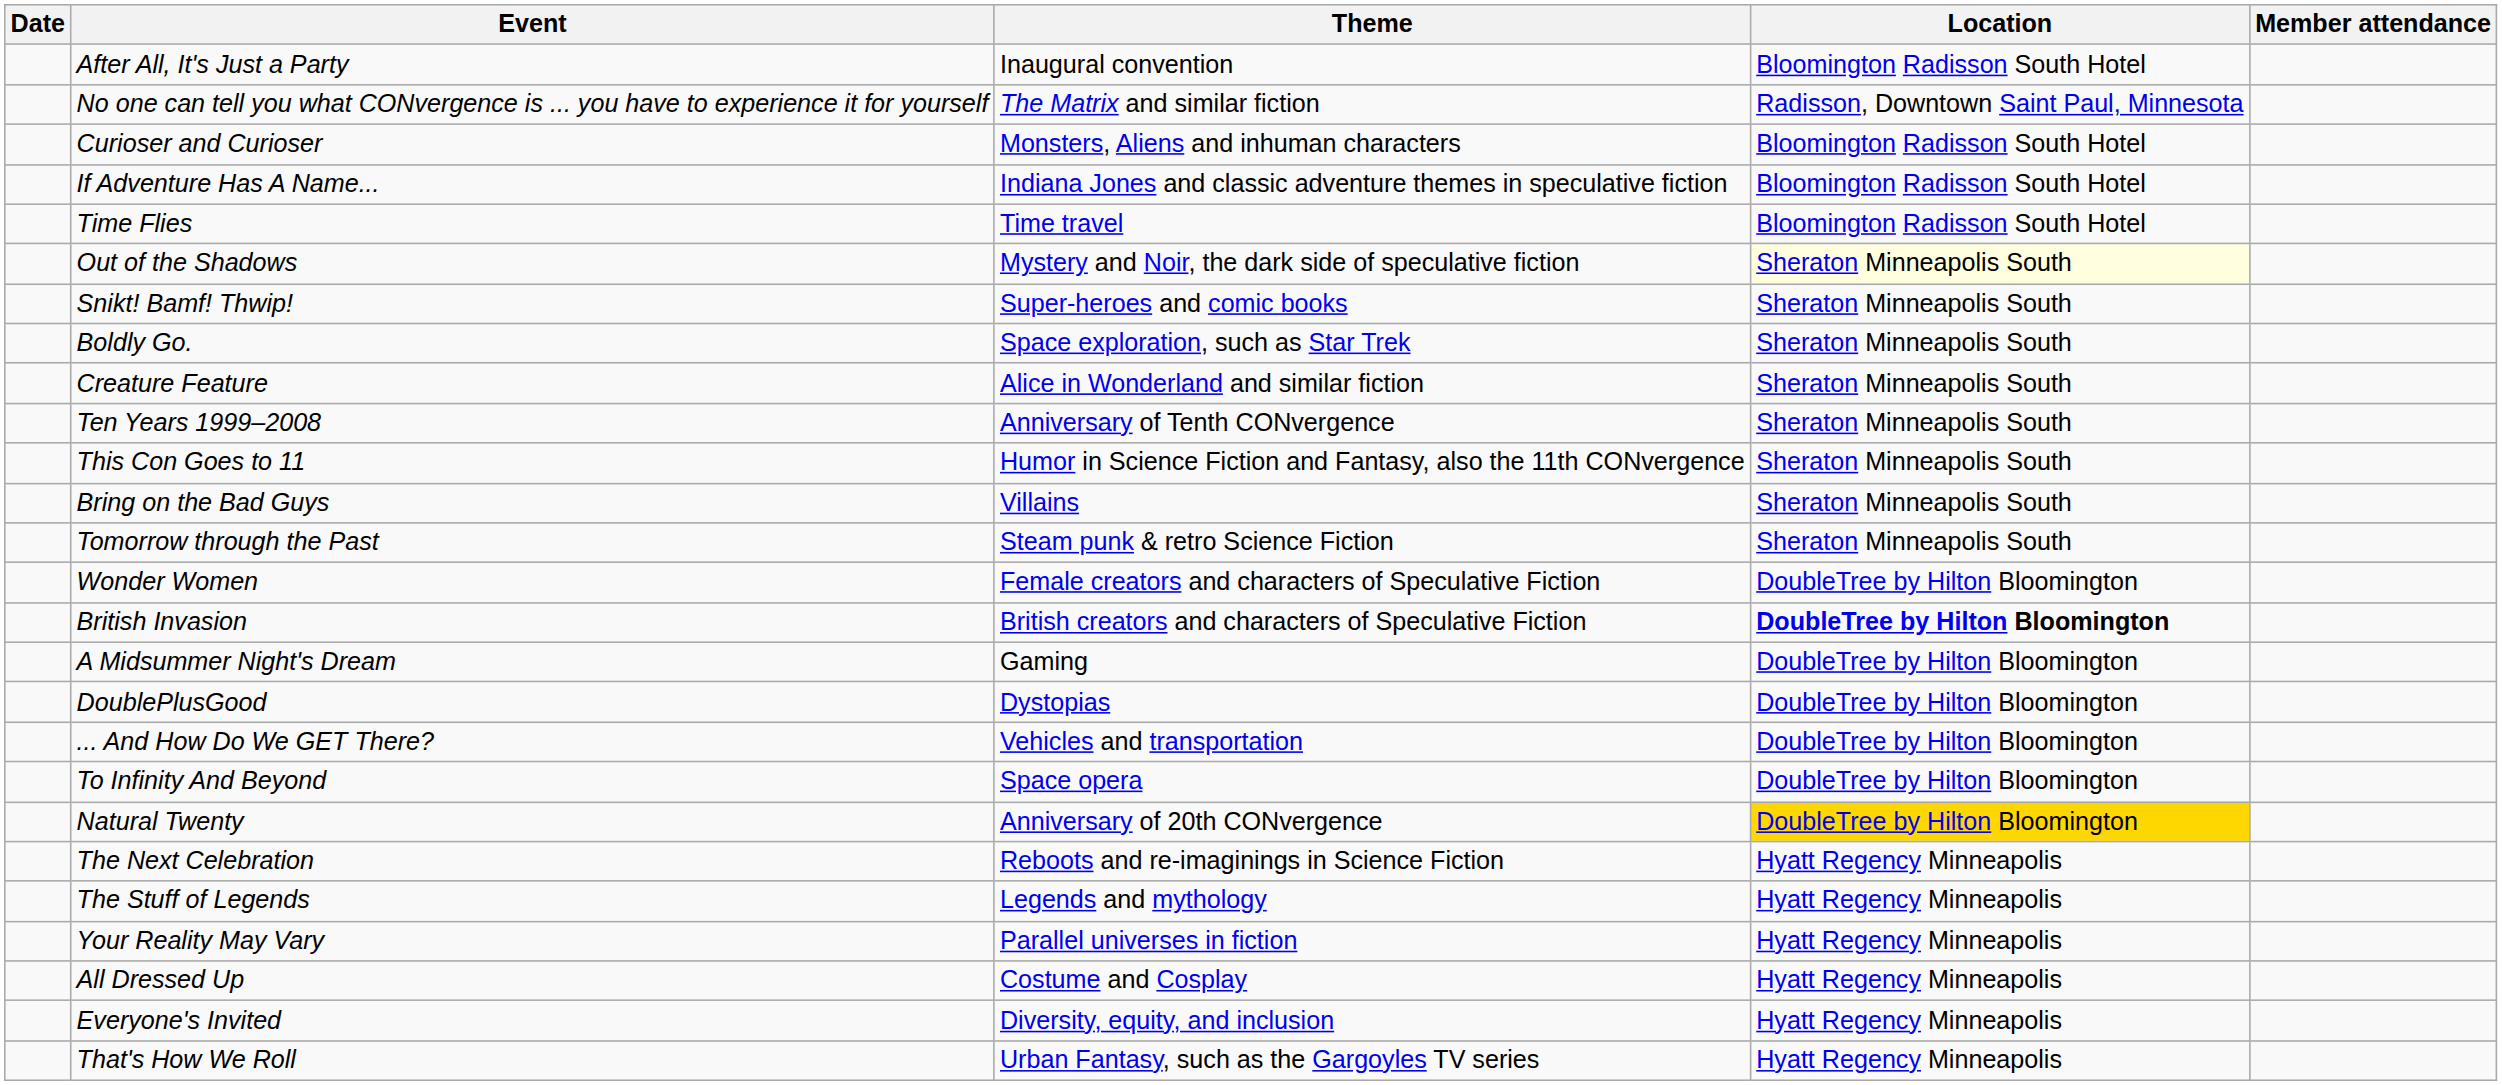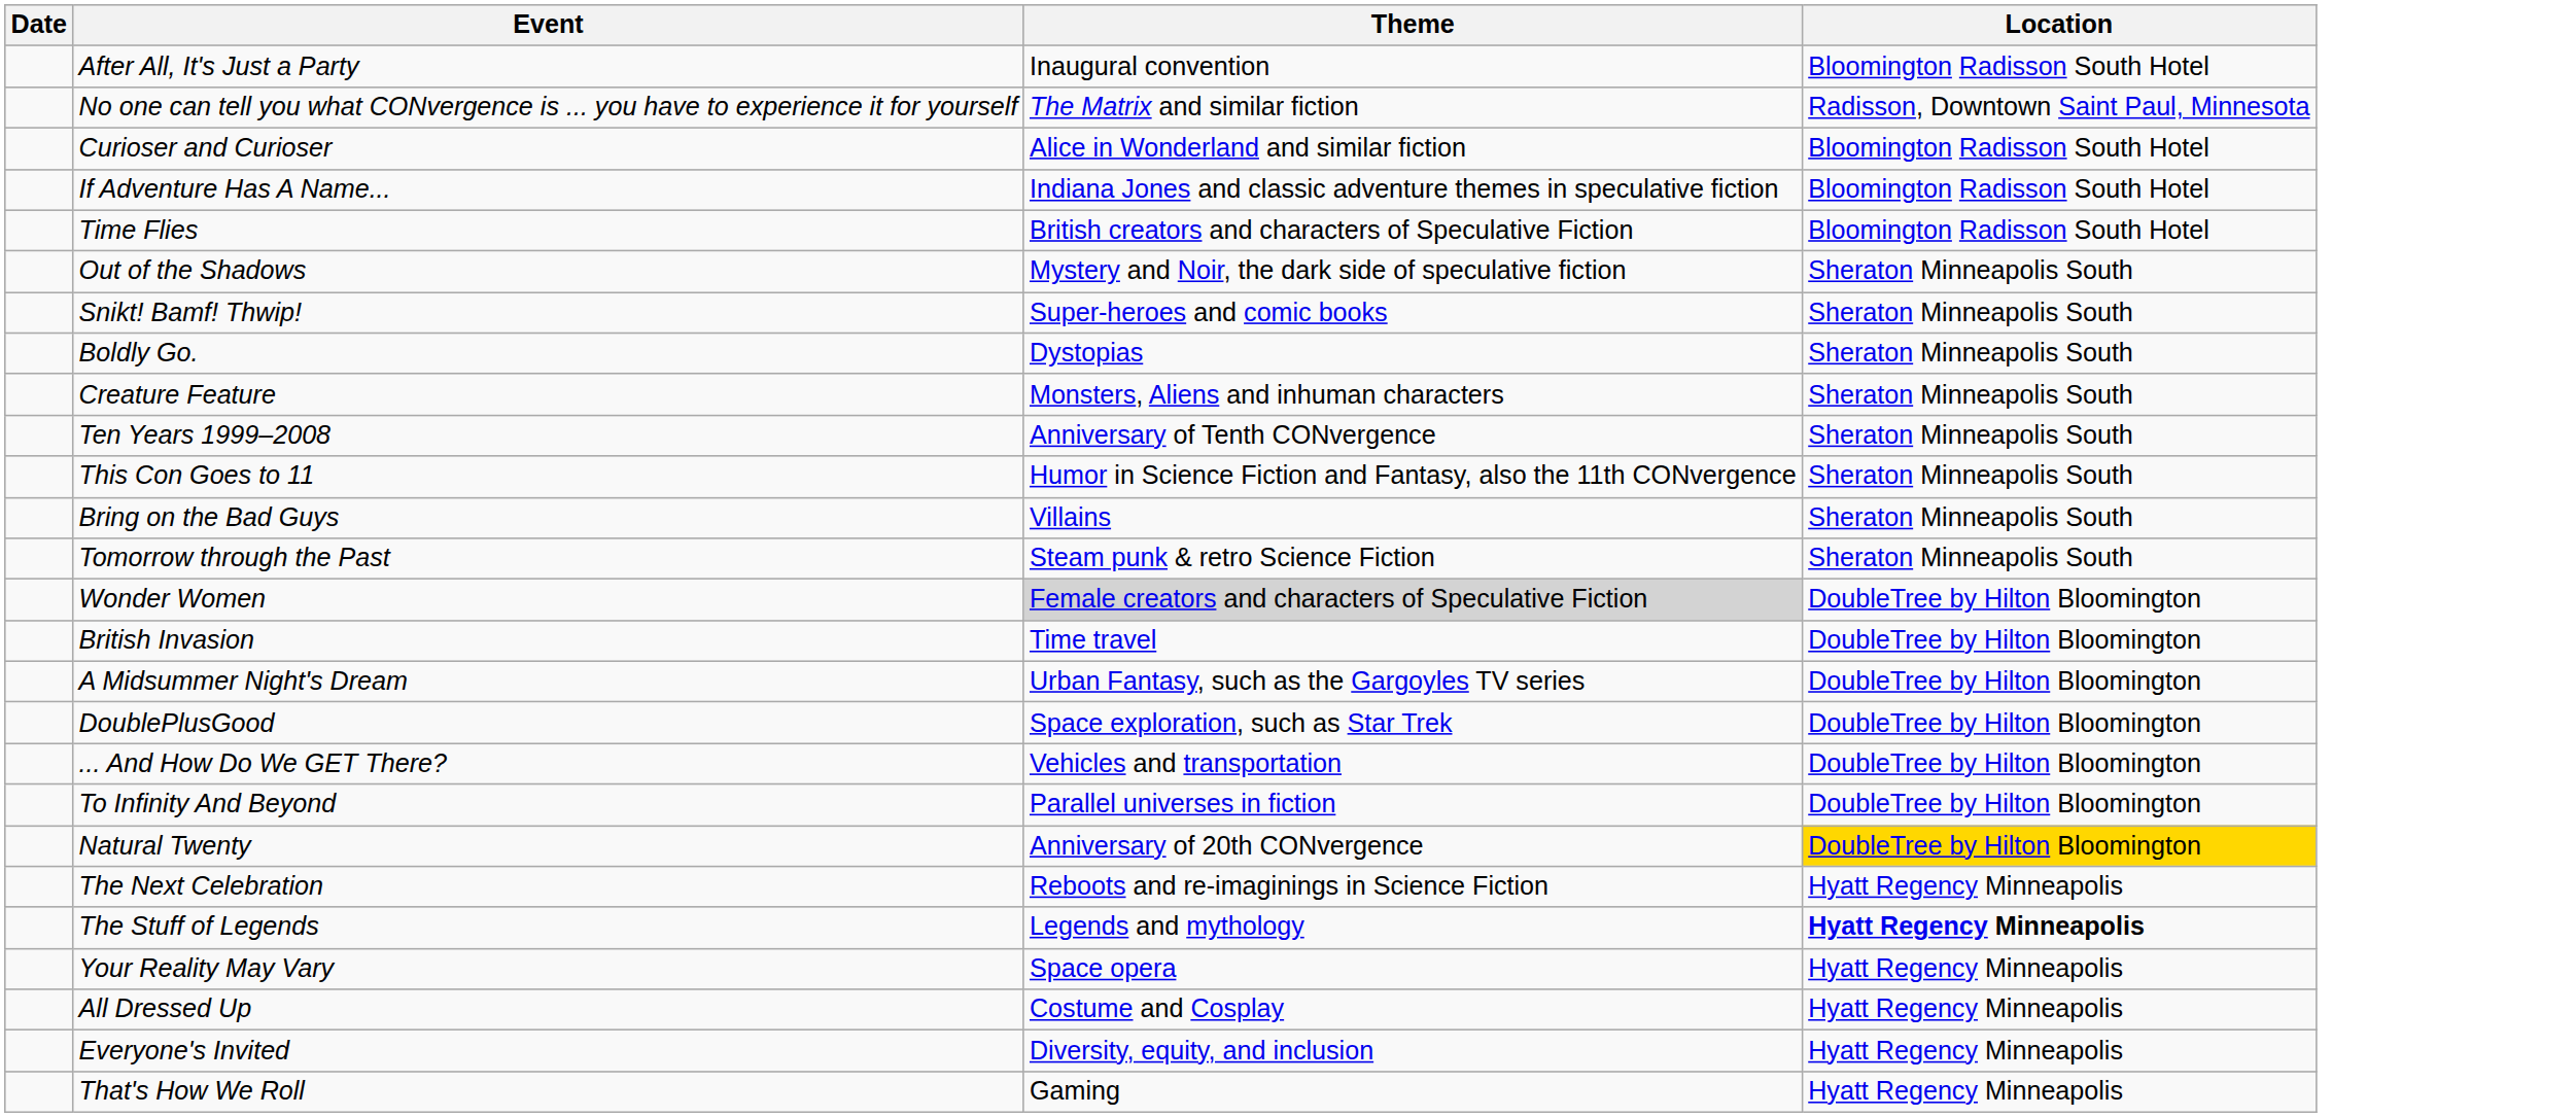 <table class="wikitable sortable mw-collapsible">
 <tr>
 <th>Date</th>
 <th class="unsortable">Event</th>
 <th class="unsortable">Theme</th>
 <th>Location</th>
-<th>Member attendance</th>
 </tr>
 <tr>
 <td></td>
 <td><em>After All, It's Just a Party</em></td>
 <td>Inaugural convention</td>
 <td><a href='#'>Bloomington</a> <a href='#'>Radisson</a> South Hotel</td>
-<td></td>
 </tr>
 <tr>
 <td></td>
 <td><em>No one can tell you what CONvergence is ... you have to experience it for yourself</em></td>
 <td><em><a href='#'>The Matrix</a></em> and similar fiction</td>
 <td><a href='#'>Radisson</a>, Downtown <a href='#'>Saint Paul, Minnesota</a></td>
-<td></td>
 </tr>
 <tr>
 <td></td>
 <td><em>Curioser and Curioser</em></td>
-<td><a href='#'>Monsters</a>, <a href='#'>Aliens</a> and inhuman characters</td>
+<td><a href='#'>Alice in Wonderland</a> and similar fiction</td>
 <td><a href='#'>Bloomington</a> <a href='#'>Radisson</a> South Hotel</td>
-<td></td>
 </tr>
 <tr>
 <td></td>
 <td><em>If Adventure Has A Name...</em></td>
 <td><a href='#'>Indiana Jones</a> and classic adventure themes in speculative fiction</td>
 <td><a href='#'>Bloomington</a> <a href='#'>Radisson</a> South Hotel</td>
-<td></td>
 </tr>
 <tr>
 <td></td>
 <td><em>Time Flies</em></td>
-<td><a href='#'>Time travel</a></td>
+<td><a href='#'>British creators</a> and characters of Speculative Fiction</td>
 <td><a href='#'>Bloomington</a> <a href='#'>Radisson</a> South Hotel</td>
-<td></td>
 </tr>
 <tr>
 <td></td>
 <td><em>Out of the Shadows</em></td>
 <td><a href='#'>Mystery</a> and <a href='#'>Noir</a>, the dark side of speculative fiction</td>
-<td style="background: lightyellow;"><a href='#'>Sheraton</a> Minneapolis South</td>
-<td></td>
+<td><a href='#'>Sheraton</a> Minneapolis South</td>
 </tr>
 <tr>
 <td></td>
 <td><em>Snikt! Bamf! Thwip!</em></td>
 <td><a href='#'>Super-heroes</a> and <a href='#'>comic books</a></td>
 <td><a href='#'>Sheraton</a> Minneapolis South</td>
-<td></td>
 </tr>
 <tr>
 <td></td>
 <td><em>Boldly Go.</em></td>
-<td><a href='#'>Space exploration</a>, such as <a href='#'>Star Trek</a></td>
+<td><a href='#'>Dystopias</a></td>
 <td><a href='#'>Sheraton</a> Minneapolis South</td>
-<td></td>
 </tr>
 <tr>
 <td></td>
 <td><em>Creature Feature</em></td>
-<td><a href='#'>Alice in Wonderland</a> and similar fiction</td>
+<td><a href='#'>Monsters</a>, <a href='#'>Aliens</a> and inhuman characters</td>
 <td><a href='#'>Sheraton</a> Minneapolis South</td>
-<td></td>
 </tr>
 <tr>
 <td></td>
 <td><em>Ten Years 1999–2008</em></td>
 <td><a href='#'>Anniversary</a> of Tenth CONvergence</td>
 <td><a href='#'>Sheraton</a> Minneapolis South</td>
-<td></td>
 </tr>
 <tr>
 <td></td>
 <td><em>This Con Goes to 11</em></td>
 <td><a href='#'>Humor</a> in Science Fiction and Fantasy, also the 11th CONvergence</td>
 <td><a href='#'>Sheraton</a> Minneapolis South</td>
-<td></td>
 </tr>
 <tr>
 <td></td>
 <td><em>Bring on the Bad Guys</em></td>
 <td><a href='#'>Villains</a></td>
 <td><a href='#'>Sheraton</a> Minneapolis South</td>
-<td></td>
 </tr>
 <tr>
 <td></td>
 <td><em>Tomorrow through the Past</em></td>
 <td><a href='#'>Steam punk</a> & retro Science Fiction</td>
 <td><a href='#'>Sheraton</a> Minneapolis South</td>
-<td></td>
 </tr>
 <tr>
 <td></td>
 <td><em>Wonder Women</em></td>
-<td><a href='#'>Female creators</a> and characters of Speculative Fiction</td>
+<td style="background: lightgrey;"><a href='#'>Female creators</a> and characters of Speculative Fiction</td>
 <td><a href='#'>DoubleTree by Hilton</a> Bloomington</td>
-<td></td>
 </tr>
 <tr>
 <td></td>
 <td><em>British Invasion</em></td>
-<td><a href='#'>British creators</a> and characters of Speculative Fiction</td>
-<td><strong><a href='#'>DoubleTree by Hilton</a> Bloomington</strong></td>
-<td></td>
+<td><a href='#'>Time travel</a></td>
+<td><a href='#'>DoubleTree by Hilton</a> Bloomington</td>
 </tr>
 <tr>
 <td></td>
 <td><em>A Midsummer Night's Dream</em></td>
-<td>Gaming</td>
+<td><a href='#'>Urban Fantasy</a>, such as the <a href='#'>Gargoyles</a> TV series</td>
 <td><a href='#'>DoubleTree by Hilton</a> Bloomington</td>
-<td></td>
 </tr>
 <tr>
 <td></td>
 <td><em>DoublePlusGood</em></td>
-<td><a href='#'>Dystopias</a></td>
+<td><a href='#'>Space exploration</a>, such as <a href='#'>Star Trek</a></td>
 <td><a href='#'>DoubleTree by Hilton</a> Bloomington</td>
-<td></td>
 </tr>
 <tr>
 <td></td>
 <td><em>... And How Do We GET There?</em></td>
 <td><a href='#'>Vehicles</a> and <a href='#'>transportation</a></td>
 <td><a href='#'>DoubleTree by Hilton</a> Bloomington</td>
-<td></td>
 </tr>
 <tr>
 <td></td>
 <td><em>To Infinity And Beyond</em></td>
-<td><a href='#'>Space opera</a></td>
+<td><a href='#'>Parallel universes in fiction</a></td>
 <td><a href='#'>DoubleTree by Hilton</a> Bloomington</td>
-<td></td>
 </tr>
 <tr>
 <td></td>
 <td><em>Natural Twenty</em></td>
 <td><a href='#'>Anniversary</a> of 20th CONvergence</td>
 <td style="background: gold;"><a href='#'>DoubleTree by Hilton</a> Bloomington</td>
-<td></td>
 </tr>
 <tr>
 <td></td>
 <td><em>The Next Celebration</em></td>
 <td><a href='#'>Reboots</a> and re-imaginings in Science Fiction</td>
 <td><a href='#'>Hyatt Regency</a> Minneapolis</td>
-<td></td>
 </tr>
 <tr>
 <td></td>
 <td><em>The Stuff of Legends</em></td>
 <td><a href='#'>Legends</a> and <a href='#'>mythology</a></td>
-<td><a href='#'>Hyatt Regency</a> Minneapolis</td>
-<td></td>
+<td><strong><a href='#'>Hyatt Regency</a> Minneapolis</strong></td>
 </tr>
 <tr>
 <td></td>
 <td><em>Your Reality May Vary</em></td>
-<td><a href='#'>Parallel universes in fiction</a></td>
+<td><a href='#'>Space opera</a></td>
 <td><a href='#'>Hyatt Regency</a> Minneapolis</td>
-<td></td>
 </tr>
 <tr>
 <td></td>
 <td><em>All Dressed Up</em></td>
 <td><a href='#'>Costume</a> and <a href='#'>Cosplay</a></td>
 <td><a href='#'>Hyatt Regency</a> Minneapolis</td>
-<td></td>
 </tr>
 <tr>
 <td></td>
 <td><em>Everyone's Invited</em></td>
 <td><a href='#'>Diversity, equity, and inclusion</a></td>
 <td><a href='#'>Hyatt Regency</a> Minneapolis</td>
-<td></td>
 </tr>
 <tr>
 <td></td>
 <td><em>That's How We Roll</em></td>
-<td><a href='#'>Urban Fantasy</a>, such as the <a href='#'>Gargoyles</a> TV series</td>
+<td>Gaming</td>
 <td><a href='#'>Hyatt Regency</a> Minneapolis</td>
-<td></td>
 </tr>
 </table>
